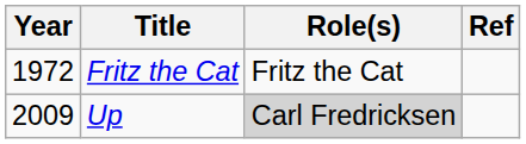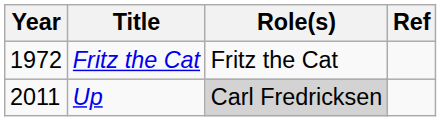 <table class="wikitable plainrowheaders sortable">
 <tr>
 <th scope="col">Year</th>
 <th scope="col">Title</th>
 <th scope="col">Role(s)</th>
 <th scope="col" class="unsortable">Ref</th>
 </tr>
 <tr>
 <td>1972</td>
 <td><em><a href='#'>Fritz the Cat</a></em></td>
 <td>Fritz the Cat</td>
 <td></td>
 </tr>
 <tr>
-<td>2009</td>
+<td>2011</td>
 <td><em><a href='#'>Up</a></em></td>
 <td style="background: lightgrey;">Carl Fredricksen</td>
 <td></td>
 </tr>
 </table>
